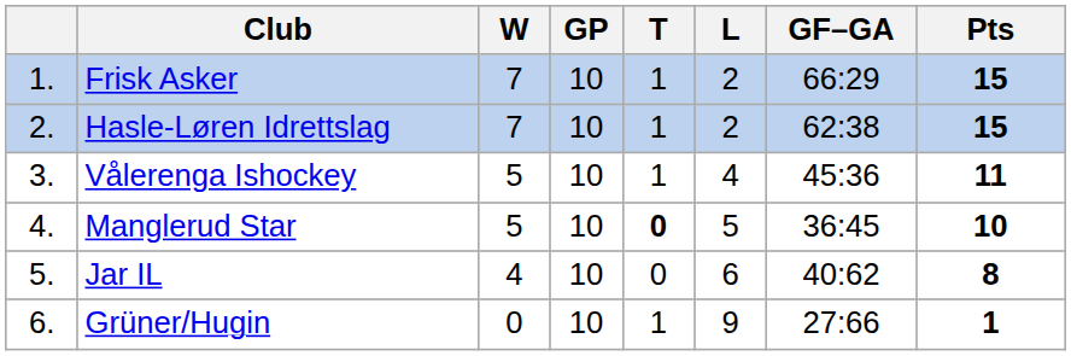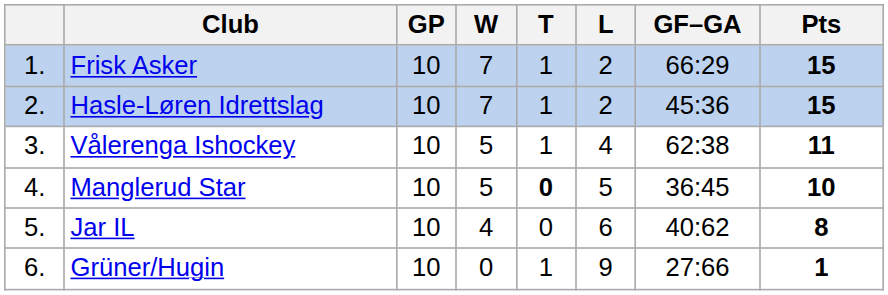 <table class="wikitable">
 <tr>
 <th width="30"></th>
 <th width="200">Club</th>
+<th width="30">GP</th>
 <th width="30">W</th>
-<th width="30">GP</th>
 <th width="30">T</th>
 <th width="30">L</th>
 <th width="70">GF–GA</th>
 <th width="70">Pts</th>
 </tr>
 <tr bgcolor="#BCD2EE" align="center">
 <td>1.</td>
 <td align="left"><a href='#'>Frisk Asker</a></td>
+<td>10</td>
 <td>7</td>
-<td>10</td>
 <td>1</td>
 <td>2</td>
 <td>66:29</td>
 <td><strong>15</strong></td>
 </tr>
 <tr bgcolor="#BCD2EE" align="center">
 <td>2.</td>
 <td align="left"><a href='#'>Hasle-Løren Idrettslag</a></td>
+<td>10</td>
 <td>7</td>
-<td>10</td>
 <td>1</td>
 <td>2</td>
-<td>62:38</td>
+<td>45:36</td>
 <td><strong>15</strong></td>
 </tr>
 <tr bgcolor="#FFFFFF" align="center">
 <td>3.</td>
 <td align="left"><a href='#'>Vålerenga Ishockey</a></td>
+<td>10</td>
 <td>5</td>
-<td>10</td>
 <td>1</td>
 <td>4</td>
-<td>45:36</td>
+<td>62:38</td>
 <td><strong>11</strong></td>
 </tr>
 <tr bgcolor="#FFFFFF" align="center">
 <td>4.</td>
 <td align="left"><a href='#'>Manglerud Star</a></td>
+<td>10</td>
 <td>5</td>
-<td>10</td>
 <td><strong>0</strong></td>
 <td>5</td>
 <td>36:45</td>
 <td><strong>10</strong></td>
 </tr>
 <tr bgcolor="#FFFFFF" align="center">
 <td>5.</td>
 <td align="left"><a href='#'>Jar IL</a></td>
+<td>10</td>
 <td>4</td>
-<td>10</td>
 <td>0</td>
 <td>6</td>
 <td>40:62</td>
 <td><strong>8</strong></td>
 </tr>
 <tr bgcolor="#FFFFFF" align="center">
 <td>6.</td>
 <td align="left"><a href='#'>Grüner/Hugin</a></td>
+<td>10</td>
 <td>0</td>
-<td>10</td>
 <td>1</td>
 <td>9</td>
 <td>27:66</td>
 <td><strong>1</strong></td>
 </tr>
 </table>
